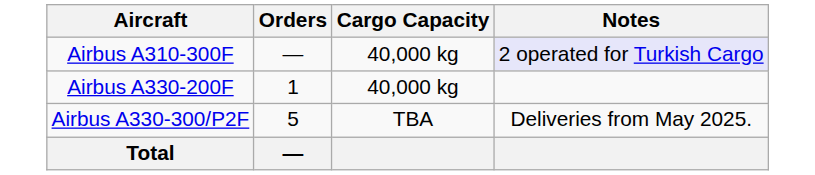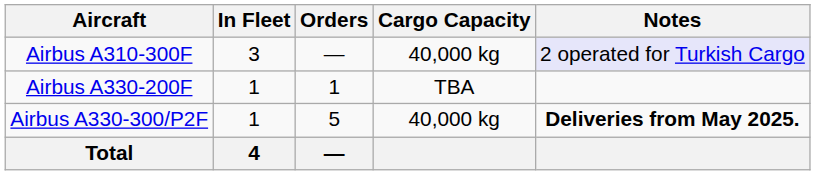 <table class="wikitable" style="text-align:center;margin:auto;">
 <tr>
 <th>Aircraft</th>
+<th>In Fleet</th>
 <th>Orders</th>
 <th>Cargo Capacity</th>
 <th>Notes</th>
 </tr>
 <tr>
 <td><a href='#'>Airbus A310-300F</a></td>
+<td>3</td>
 <td>—</td>
 <td>40,000 kg</td>
 <td style="background: lavender;">2 operated for <a href='#'>Turkish Cargo</a></td>
 </tr>
 <tr>
 <td><a href='#'>Airbus A330-200F</a></td>
 <td>1</td>
-<td>40,000 kg</td>
+<td>1</td>
+<td><abbr>TBA</abbr></td>
 <td></td>
 </tr>
 <tr>
 <td><a href='#'>Airbus A330-300/P2F</a></td>
+<td>1</td>
 <td>5</td>
-<td><abbr>TBA</abbr></td>
-<td>Deliveries from May 2025.</td>
+<td>40,000 kg</td>
+<td><strong>Deliveries from May 2025.</strong></td>
 </tr>
 <tr>
 <th>Total</th>
+<th>4</th>
 <th>—</th>
 <th></th>
 <th></th>
 </tr>
 </table>
